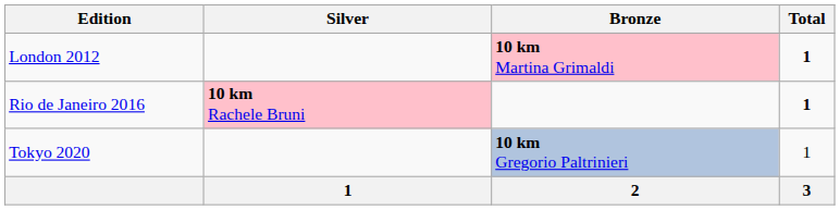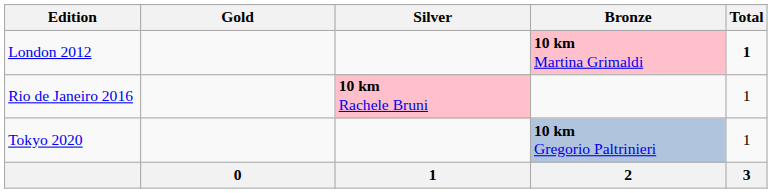 <table class="wikitable" width=80% style="font-size:90%; text-align:left;">
 <tr>
 <th width=18%>Edition</th>
+<th width=26%> Gold</th>
 <th width=26%> Silver</th>
 <th width=26%> Bronze</th>
 <th width=4%>Total</th>
 </tr>
 <tr>
 <td align=left> <a href='#'>London 2012</a></td>
 <td></td>
+<td></td>
 <td bgcolor=pink><strong>10 km</strong><br><a href='#'>Martina Grimaldi</a></td>
 <td rowspan=1 align=center><strong>1</strong></td>
 </tr>
 <tr>
 <td rowspan=1 align=left> <a href='#'>Rio de Janeiro 2016</a></td>
+<td></td>
 <td bgcolor=pink><strong>10 km</strong><br><a href='#'>Rachele Bruni</a></td>
 <td></td>
-<td rowspan=1 align=center><strong>1</strong></td>
+<td rowspan=1 align=center>1</td>
 </tr>
 <tr>
 <td rowspan="1" align=left> <a href='#'>Tokyo 2020</a></td>
+<td></td>
 <td></td>
 <td bgcolor=lightsteelblue><strong>10 km</strong><br><a href='#'>Gregorio Paltrinieri</a></td>
 <td rowspan=1 align=center>1</td>
 </tr>
 <tr>
 <th></th>
+<th>0</th>
 <th>1</th>
 <th>2</th>
 <th>3</th>
 </tr>
 </table>
